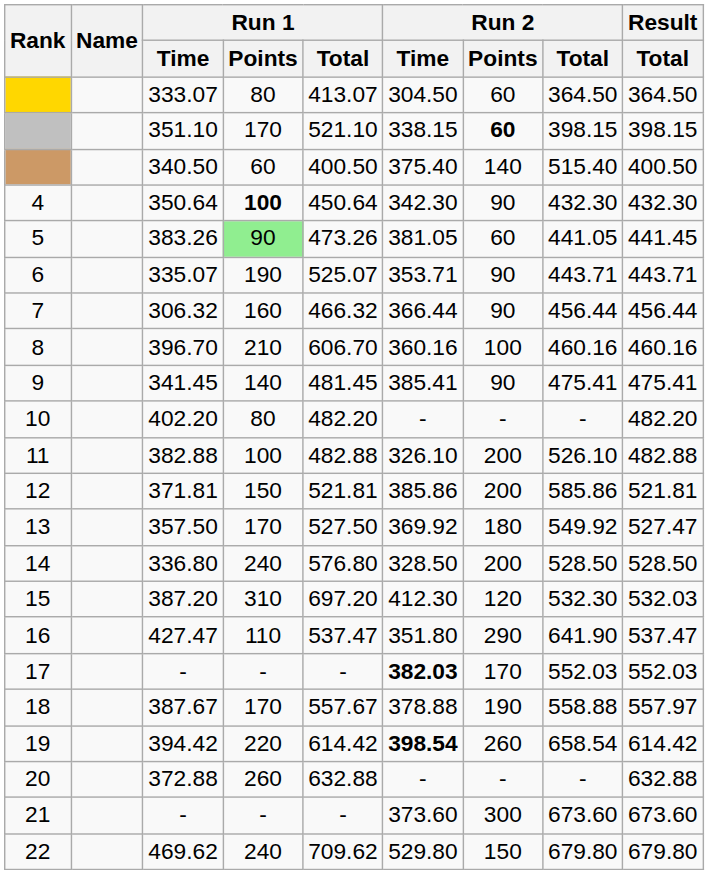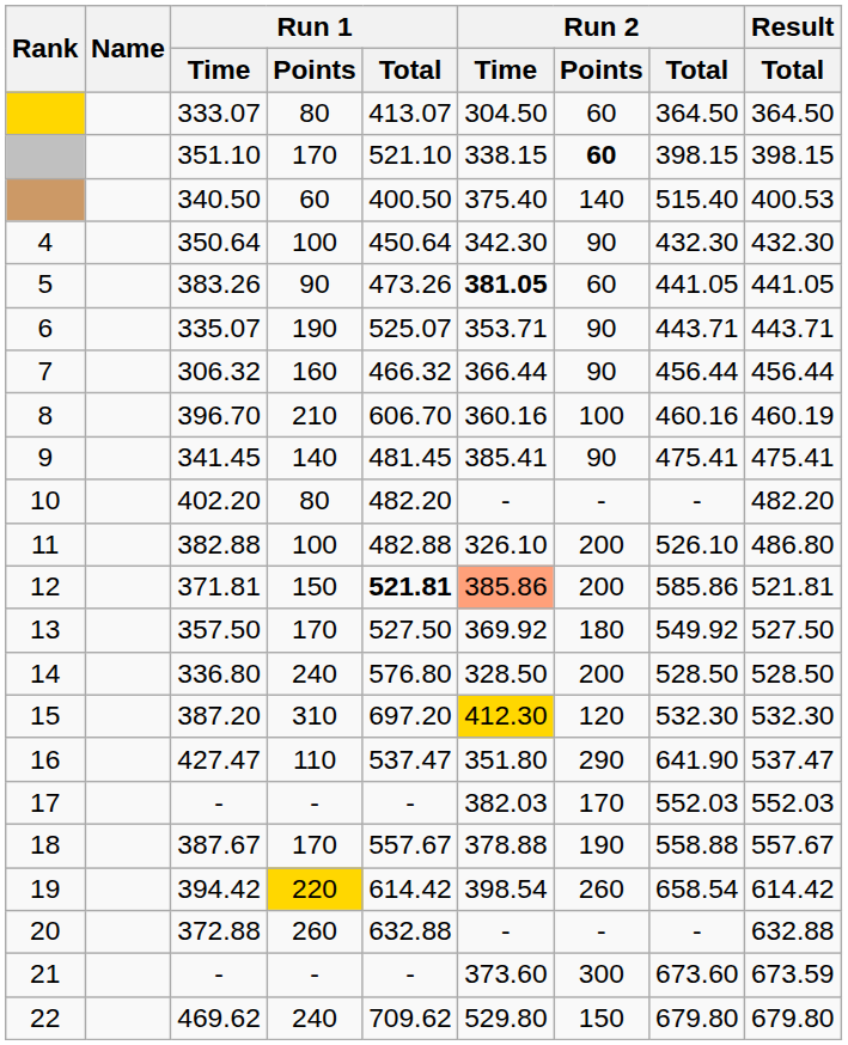 <table class="wikitable" style="text-align:center">
 <tr>
 <th rowspan=2>Rank</th>
 <th rowspan=2>Name</th>
 <th colspan=3>Run 1</th>
 <th colspan=3>Run 2</th>
 <th>Result</th>
 </tr>
 <tr>
 <th>Time</th>
 <th>Points</th>
 <th>Total</th>
 <th>Time</th>
 <th>Points</th>
 <th>Total</th>
 <th>Total</th>
 </tr>
 <tr>
 <td bgcolor=gold></td>
 <td align=left></td>
 <td>333.07</td>
 <td>80</td>
 <td>413.07</td>
 <td>304.50</td>
 <td>60</td>
 <td>364.50</td>
 <td>364.50</td>
 </tr>
 <tr>
 <td bgcolor=silver></td>
 <td align=left></td>
 <td>351.10</td>
 <td>170</td>
 <td>521.10</td>
 <td>338.15</td>
 <td><strong>60</strong></td>
 <td>398.15</td>
 <td>398.15</td>
 </tr>
 <tr>
 <td bgcolor=cc9966></td>
 <td align=left></td>
 <td>340.50</td>
 <td>60</td>
 <td>400.50</td>
 <td>375.40</td>
 <td>140</td>
 <td>515.40</td>
-<td>400.50</td>
+<td>400.53</td>
 </tr>
 <tr>
 <td>4</td>
 <td align=left></td>
 <td>350.64</td>
-<td><strong>100</strong></td>
+<td>100</td>
 <td>450.64</td>
 <td>342.30</td>
 <td>90</td>
 <td>432.30</td>
 <td>432.30</td>
 </tr>
 <tr>
 <td>5</td>
 <td align=left></td>
 <td>383.26</td>
-<td style="background: lightgreen;">90</td>
+<td>90</td>
 <td>473.26</td>
-<td>381.05</td>
+<td><strong>381.05</strong></td>
 <td>60</td>
 <td>441.05</td>
-<td>441.45</td>
+<td>441.05</td>
 </tr>
 <tr>
 <td>6</td>
 <td align=left></td>
 <td>335.07</td>
 <td>190</td>
 <td>525.07</td>
 <td>353.71</td>
 <td>90</td>
 <td>443.71</td>
 <td>443.71</td>
 </tr>
 <tr>
 <td>7</td>
 <td align=left></td>
 <td>306.32</td>
 <td>160</td>
 <td>466.32</td>
 <td>366.44</td>
 <td>90</td>
 <td>456.44</td>
 <td>456.44</td>
 </tr>
 <tr>
 <td>8</td>
 <td align=left></td>
 <td>396.70</td>
 <td>210</td>
 <td>606.70</td>
 <td>360.16</td>
 <td>100</td>
 <td>460.16</td>
-<td>460.16</td>
+<td>460.19</td>
 </tr>
 <tr>
 <td>9</td>
 <td align=left></td>
 <td>341.45</td>
 <td>140</td>
 <td>481.45</td>
 <td>385.41</td>
 <td>90</td>
 <td>475.41</td>
 <td>475.41</td>
 </tr>
 <tr>
 <td>10</td>
 <td align=left></td>
 <td>402.20</td>
 <td>80</td>
 <td>482.20</td>
 <td>-</td>
 <td>-</td>
 <td>-</td>
 <td>482.20</td>
 </tr>
 <tr>
 <td>11</td>
 <td align=left></td>
 <td>382.88</td>
 <td>100</td>
 <td>482.88</td>
 <td>326.10</td>
 <td>200</td>
 <td>526.10</td>
-<td>482.88</td>
+<td>486.80</td>
 </tr>
 <tr>
 <td>12</td>
 <td align=left></td>
 <td>371.81</td>
 <td>150</td>
-<td>521.81</td>
-<td>385.86</td>
+<td><strong>521.81</strong></td>
+<td style="background: lightsalmon;">385.86</td>
 <td>200</td>
 <td>585.86</td>
 <td>521.81</td>
 </tr>
 <tr>
 <td>13</td>
 <td align=left></td>
 <td>357.50</td>
 <td>170</td>
 <td>527.50</td>
 <td>369.92</td>
 <td>180</td>
 <td>549.92</td>
-<td>527.47</td>
+<td>527.50</td>
 </tr>
 <tr>
 <td>14</td>
 <td align=left></td>
 <td>336.80</td>
 <td>240</td>
 <td>576.80</td>
 <td>328.50</td>
 <td>200</td>
 <td>528.50</td>
 <td>528.50</td>
 </tr>
 <tr>
 <td>15</td>
 <td align=left></td>
 <td>387.20</td>
 <td>310</td>
 <td>697.20</td>
-<td>412.30</td>
+<td style="background: gold;">412.30</td>
 <td>120</td>
 <td>532.30</td>
-<td>532.03</td>
+<td>532.30</td>
 </tr>
 <tr>
 <td>16</td>
 <td align=left></td>
 <td>427.47</td>
 <td>110</td>
 <td>537.47</td>
 <td>351.80</td>
 <td>290</td>
 <td>641.90</td>
 <td>537.47</td>
 </tr>
 <tr>
 <td>17</td>
 <td align=left></td>
 <td>-</td>
 <td>-</td>
 <td>-</td>
-<td><strong>382.03</strong></td>
+<td>382.03</td>
 <td>170</td>
 <td>552.03</td>
 <td>552.03</td>
 </tr>
 <tr>
 <td>18</td>
 <td align=left></td>
 <td>387.67</td>
 <td>170</td>
 <td>557.67</td>
 <td>378.88</td>
 <td>190</td>
 <td>558.88</td>
-<td>557.97</td>
+<td>557.67</td>
 </tr>
 <tr>
 <td>19</td>
 <td align=left></td>
 <td>394.42</td>
-<td>220</td>
+<td style="background: gold;">220</td>
 <td>614.42</td>
-<td><strong>398.54</strong></td>
+<td>398.54</td>
 <td>260</td>
 <td>658.54</td>
 <td>614.42</td>
 </tr>
 <tr>
 <td>20</td>
 <td align=left></td>
 <td>372.88</td>
 <td>260</td>
 <td>632.88</td>
 <td>-</td>
 <td>-</td>
 <td>-</td>
 <td>632.88</td>
 </tr>
 <tr>
 <td>21</td>
 <td align=left></td>
 <td>-</td>
 <td>-</td>
 <td>-</td>
 <td>373.60</td>
 <td>300</td>
 <td>673.60</td>
-<td>673.60</td>
+<td>673.59</td>
 </tr>
 <tr>
 <td>22</td>
 <td align=left></td>
 <td>469.62</td>
 <td>240</td>
 <td>709.62</td>
 <td>529.80</td>
 <td>150</td>
 <td>679.80</td>
 <td>679.80</td>
 </tr>
 </table>
